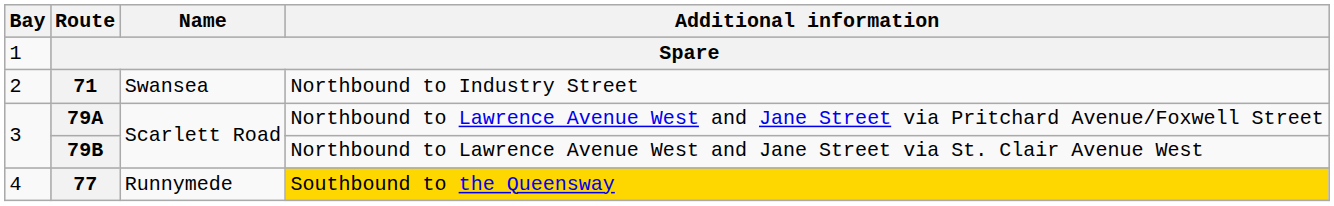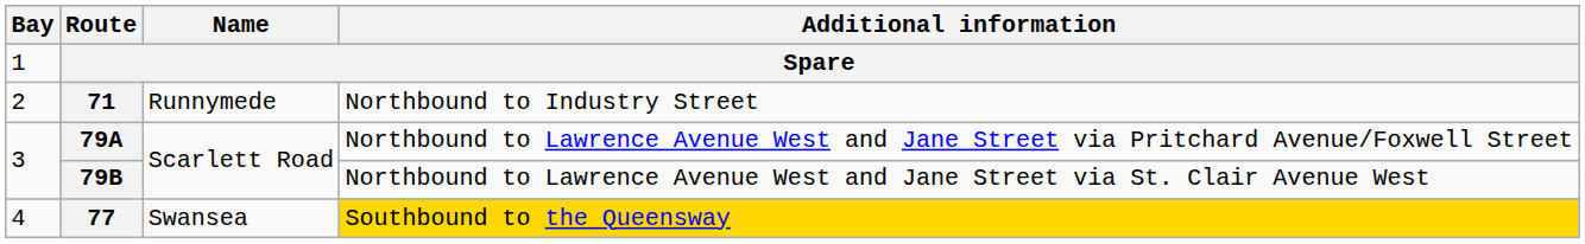 <table class="wikitable">
 <tr>
 <th>Bay</th>
 <th>Route</th>
 <th>Name</th>
 <th>Additional information</th>
 </tr>
 <tr>
 <td>1</td>
 <th colspan="3">Spare</th>
 </tr>
 <tr>
 <td>2</td>
 <th>71</th>
-<td>Swansea</td>
+<td>Runnymede</td>
 <td>Northbound to Industry Street</td>
 </tr>
 <tr>
 <td rowspan="2">3</td>
 <th>79A</th>
 <td rowspan="2">Scarlett Road</td>
 <td>Northbound to <a href='#'>Lawrence Avenue West</a> and <a href='#'>Jane Street</a> via Pritchard Avenue/Foxwell Street</td>
 </tr>
 <tr>
 <th>79B</th>
 <td>Northbound to Lawrence Avenue West and Jane Street via St. Clair Avenue West</td>
 </tr>
 <tr>
 <td>4</td>
 <th>77</th>
-<td>Runnymede</td>
+<td>Swansea</td>
 <td style="background: gold;">Southbound to <a href='#'>the Queensway</a></td>
 </tr>
 </table>
